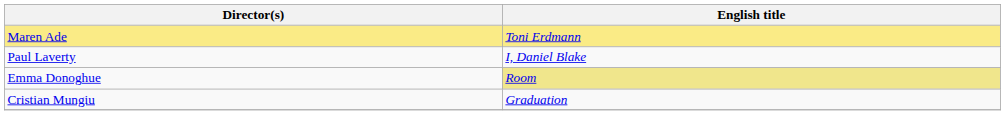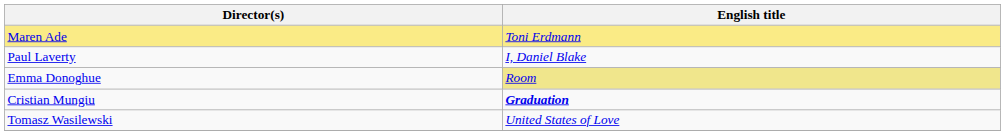 <table class="wikitable" width="95%" cellpadding="5">
 <tr>
 <th width="25%">Director(s)</th>
 <th width="25%">English title</th>
 </tr>
 <tr style="background:#FAEB86">
 <td> <a href='#'>Maren Ade</a></td>
 <td><em><a href='#'>Toni Erdmann</a></em></td>
 </tr>
 <tr>
 <td> <a href='#'>Paul Laverty</a></td>
 <td><em><a href='#'>I, Daniel Blake</a></em></td>
 </tr>
 <tr>
 <td>  <a href='#'>Emma Donoghue</a></td>
 <td style="background: khaki;"><em><a href='#'>Room</a></em></td>
 </tr>
 <tr>
 <td> <a href='#'>Cristian Mungiu</a></td>
-<td><em><a href='#'>Graduation</a></em></td>
+<td><strong><em><a href='#'>Graduation</a></em></strong></td>
+</tr>
+<tr>
+<td> <a href='#'>Tomasz Wasilewski</a></td>
+<td><em><a href='#'>United States of Love</a></em></td>
 </tr>
 <tr>
 </tr>
 </table>
